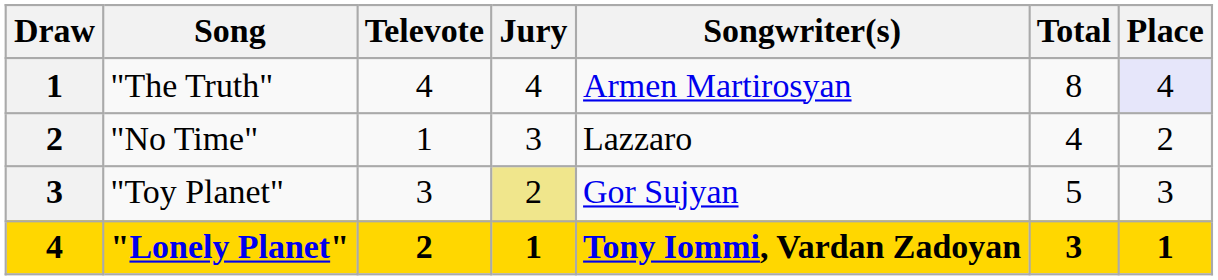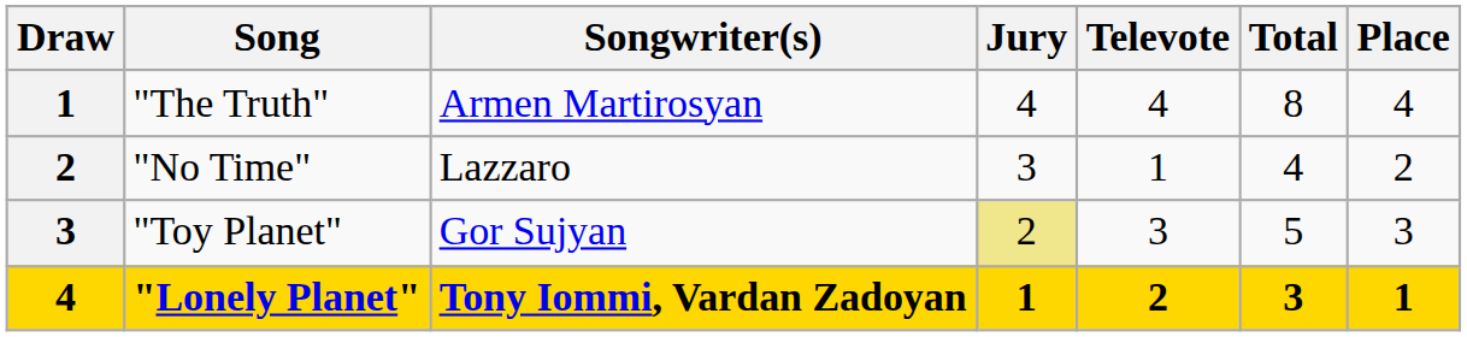 <table class="wikitable sortable plainrowheaders" style="margin: 1em auto 1em auto; text-align:center">
 <tr>
 <th>Draw</th>
 <th>Song</th>
+<th>Songwriter(s)</th>
+<th>Jury</th>
 <th>Televote</th>
-<th>Jury</th>
-<th>Songwriter(s)</th>
 <th>Total</th>
 <th>Place</th>
 </tr>
 <tr>
 <th scope="row" style="text-align:center;">1</th>
 <td align="left">"The Truth"</td>
+<td align="left"><a href='#'>Armen Martirosyan</a></td>
 <td>4</td>
 <td>4</td>
-<td align="left"><a href='#'>Armen Martirosyan</a></td>
 <td>8</td>
-<td style="background: lavender;">4</td>
+<td>4</td>
 </tr>
 <tr>
 <th scope="row" style="text-align:center;">2</th>
 <td align="left">"No Time"</td>
+<td align="left">Lazzaro</td>
+<td>3</td>
 <td>1</td>
-<td>3</td>
-<td align="left">Lazzaro</td>
 <td>4</td>
 <td>2</td>
 </tr>
 <tr>
 <th scope="row" style="text-align:center;">3</th>
 <td align="left">"Toy Planet"</td>
+<td align="left"><a href='#'>Gor Sujyan</a></td>
+<td style="background: khaki;">2</td>
 <td>3</td>
-<td style="background: khaki;">2</td>
-<td align="left"><a href='#'>Gor Sujyan</a></td>
 <td>5</td>
 <td>3</td>
 </tr>
 <tr style="font-weight:bold; background:gold;">
 <th scope="row" style="text-align:center; font-weight:bold; background:gold">4</th>
 <td align="left">"<a href='#'>Lonely Planet</a>"</td>
+<td align="left"><a href='#'>Tony Iommi</a>, Vardan Zadoyan</td>
+<td>1</td>
 <td>2</td>
-<td>1</td>
-<td align="left"><a href='#'>Tony Iommi</a>, Vardan Zadoyan</td>
 <td>3</td>
 <td>1</td>
 </tr>
 </table>
